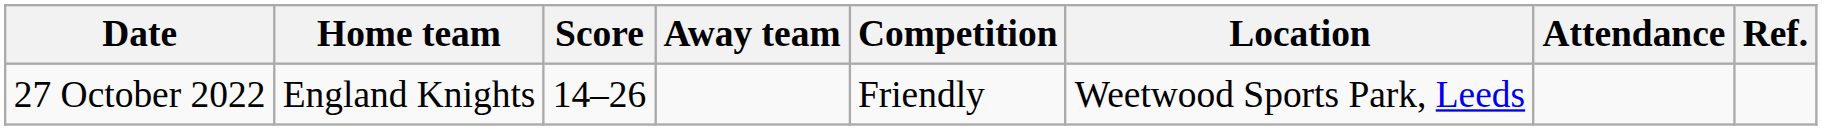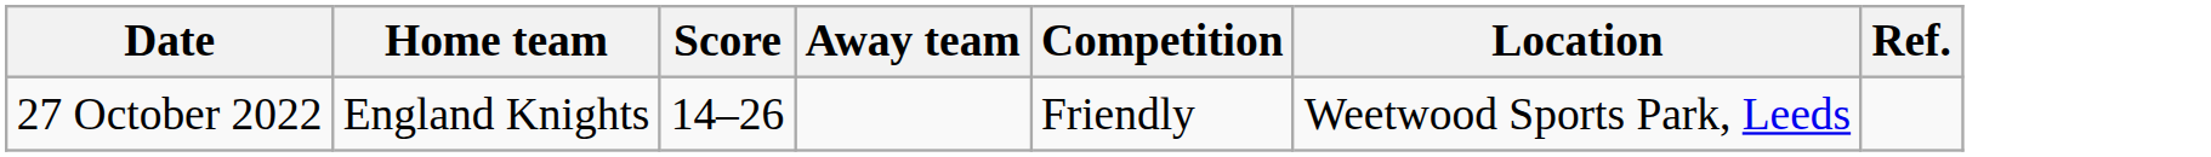 <table class="wikitable">
 <tr>
 <th>Date</th>
 <th>Home team</th>
 <th>Score</th>
 <th>Away team</th>
 <th>Competition</th>
 <th>Location</th>
-<th>Attendance</th>
 <th>Ref.</th>
 </tr>
 <tr>
 <td>27 October 2022</td>
 <td> England Knights</td>
 <td>14–26</td>
 <td></td>
 <td>Friendly</td>
 <td>Weetwood Sports Park, <a href='#'>Leeds</a></td>
 <td></td>
-<td></td>
 </tr>
 </table>
